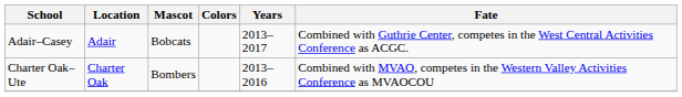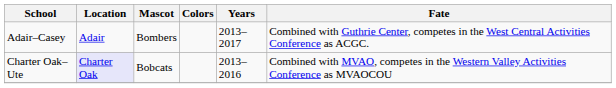 <table class="wikitable">
 <tr>
 <th>School</th>
 <th>Location</th>
 <th>Mascot</th>
 <th>Colors</th>
 <th>Years</th>
 <th>Fate</th>
 </tr>
 <tr>
 <td>Adair–Casey</td>
 <td><a href='#'>Adair</a></td>
-<td>Bobcats</td>
+<td>Bombers</td>
 <td>  </td>
 <td>2013–2017</td>
 <td>Combined with <a href='#'>Guthrie Center</a>, competes in the <a href='#'>West Central Activities Conference</a> as ACGC.</td>
 </tr>
 <tr>
 <td>Charter Oak–Ute</td>
-<td><a href='#'>Charter Oak</a></td>
-<td>Bombers</td>
+<td style="background: lavender;"><a href='#'>Charter Oak</a></td>
+<td>Bobcats</td>
 <td> </td>
 <td>2013–2016</td>
 <td>Combined with <a href='#'>MVAO</a>, competes in the <a href='#'>Western Valley Activities Conference</a> as MVAOCOU</td>
 </tr>
 <tr>
 </tr>
 </table>
